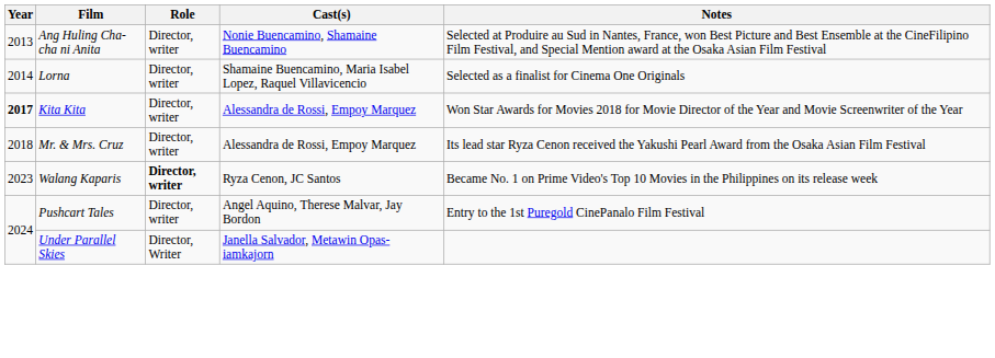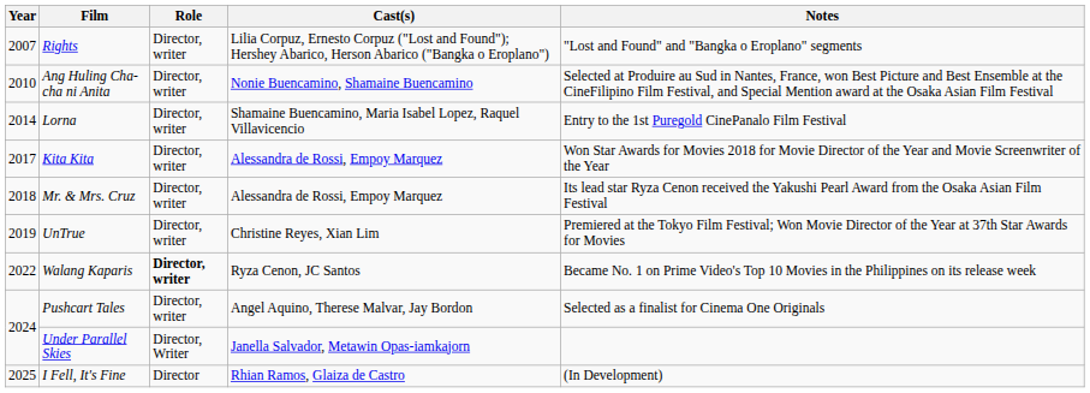 <table class="sortable wikitable plainrowheaders">
 <tr>
 <th>Year</th>
 <th>Film</th>
 <th>Role</th>
 <th>Cast(s)</th>
 <th class="unsortable">Notes</th>
 </tr>
 <tr>
-<td>2013</td>
+<td>2007</td>
+<td><em><a href='#'>Rights</a></em></td>
+<td>Director, writer</td>
+<td>Lilia Corpuz, Ernesto Corpuz ("Lost and Found"); Hershey Abarico, Herson Abarico ("Bangka o Eroplano")</td>
+<td>"Lost and Found" and "Bangka o Eroplano" segments</td>
+</tr>
+<tr>
+<td>2010</td>
 <td><em>Ang Huling Cha-cha ni Anita</em></td>
 <td>Director, writer</td>
 <td><a href='#'>Nonie Buencamino</a>, <a href='#'>Shamaine Buencamino</a></td>
 <td>Selected at Produire au Sud in Nantes, France, won Best Picture and Best Ensemble at the CineFilipino Film Festival, and Special Mention award at the Osaka Asian Film Festival</td>
 </tr>
 <tr>
 <td>2014</td>
 <td><em>Lorna</em></td>
 <td>Director, writer</td>
 <td>Shamaine Buencamino, Maria Isabel Lopez, Raquel Villavicencio</td>
-<td>Selected as a finalist for Cinema One Originals</td>
+<td>Entry to the 1st <a href='#'>Puregold</a> CinePanalo Film Festival</td>
 </tr>
 <tr>
-<td><strong>2017</strong></td>
+<td>2017</td>
 <td><em><a href='#'>Kita Kita</a></em></td>
 <td>Director, writer</td>
 <td><a href='#'>Alessandra de Rossi</a>, <a href='#'>Empoy Marquez</a></td>
 <td>Won Star Awards for Movies 2018 for Movie Director of the Year and  Movie Screenwriter of the Year</td>
 </tr>
 <tr>
 <td>2018<br></td>
 <td><em>Mr. & Mrs. Cruz</em></td>
 <td>Director, writer</td>
 <td>Alessandra de Rossi, Empoy Marquez</td>
 <td>Its lead star Ryza Cenon received the Yakushi Pearl Award from the Osaka Asian Film Festival</td>
 </tr>
 <tr>
-<td>2023</td>
+<td>2019</td>
+<td><em>UnTrue</em></td>
+<td>Director, writer</td>
+<td>Christine Reyes, Xian Lim</td>
+<td>Premiered at the Tokyo Film Festival; Won Movie Director of the Year at 37th Star Awards for Movies</td>
+</tr>
+<tr>
+<td>2022</td>
 <td><em>Walang Kaparis</em></td>
 <td><strong>Director, writer</strong></td>
 <td>Ryza Cenon, JC Santos</td>
 <td>Became No. 1 on Prime Video's Top 10 Movies in the Philippines on its release week </td>
 </tr>
 <tr>
 <td rowspan="2">2024</td>
 <td><em>Pushcart Tales</em></td>
 <td>Director, writer</td>
 <td>Angel Aquino, Therese Malvar, Jay Bordon</td>
-<td>Entry to the 1st <a href='#'>Puregold</a> CinePanalo Film Festival</td>
+<td>Selected as a finalist for Cinema One Originals</td>
 </tr>
 <tr>
 <td><em><a href='#'>Under Parallel Skies</a></em></td>
 <td>Director, Writer</td>
 <td><a href='#'>Janella Salvador</a>, <a href='#'>Metawin Opas-iamkajorn</a></td>
 <td></td>
 </tr>
+<tr>
+<td>2025</td>
+<td><em>I Fell, It's Fine</em></td>
+<td>Director</td>
+<td><a href='#'>Rhian Ramos</a>, <a href='#'>Glaiza de Castro</a></td>
+<td>(In Development)</td>
+</tr>
 </table>
